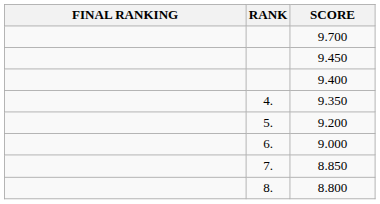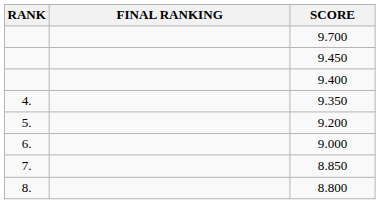 <table class="wikitable" style="font-size:95%;">
 <tr>
+<th>RANK</th>
 <th align="left" style="width: 18em">FINAL RANKING</th>
-<th>RANK</th>
 <th align="center" style="width: 6em">SCORE</th>
 </tr>
 <tr>
+<td align="center"></td>
 <td></td>
-<td align="center"></td>
 <td align="center">9.700</td>
 </tr>
 <tr>
+<td align="center"></td>
 <td></td>
-<td align="center"></td>
 <td align="center">9.450</td>
 </tr>
 <tr>
+<td align="center"></td>
 <td></td>
-<td align="center"></td>
 <td align="center">9.400</td>
 </tr>
 <tr>
+<td align="center">4.</td>
 <td></td>
-<td align="center">4.</td>
 <td align="center">9.350</td>
 </tr>
 <tr>
+<td align="center">5.</td>
 <td></td>
-<td align="center">5.</td>
 <td align="center">9.200</td>
 </tr>
 <tr>
+<td align="center">6.</td>
 <td></td>
-<td align="center">6.</td>
 <td align="center">9.000</td>
 </tr>
 <tr>
+<td align="center">7.</td>
 <td></td>
-<td align="center">7.</td>
 <td align="center">8.850</td>
 </tr>
 <tr>
+<td align="center">8.</td>
 <td></td>
-<td align="center">8.</td>
 <td align="center">8.800</td>
 </tr>
 </table>
